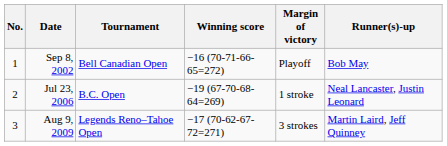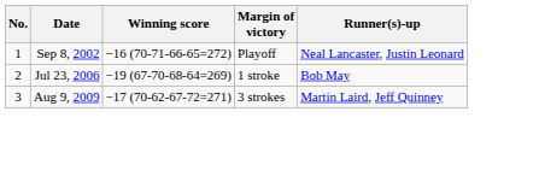 <table class="wikitable" style="font-size:95%;">
 <tr>
 <th>No.</th>
 <th>Date</th>
-<th>Tournament</th>
 <th>Winning score</th>
 <th>Margin of<br>victory</th>
 <th>Runner(s)-up</th>
 </tr>
 <tr>
 <td align=center>1</td>
 <td align=right>Sep 8, <a href='#'>2002</a></td>
-<td><a href='#'>Bell Canadian Open</a></td>
 <td>−16 (70-71-66-65=272)</td>
 <td>Playoff</td>
-<td> <a href='#'>Bob May</a></td>
+<td> <a href='#'>Neal Lancaster</a>,  <a href='#'>Justin Leonard</a></td>
 </tr>
 <tr>
 <td align=center>2</td>
 <td align=right>Jul 23, <a href='#'>2006</a></td>
-<td><a href='#'>B.C. Open</a></td>
 <td>−19 (67-70-68-64=269)</td>
 <td>1 stroke</td>
-<td> <a href='#'>Neal Lancaster</a>,  <a href='#'>Justin Leonard</a></td>
+<td> <a href='#'>Bob May</a></td>
 </tr>
 <tr>
 <td align=center>3</td>
 <td align=right>Aug 9, <a href='#'>2009</a></td>
-<td><a href='#'>Legends Reno–Tahoe Open</a></td>
 <td>−17 (70-62-67-72=271)</td>
 <td>3 strokes</td>
 <td> <a href='#'>Martin Laird</a>,  <a href='#'>Jeff Quinney</a></td>
 </tr>
 </table>
